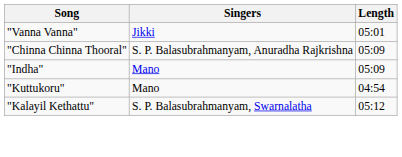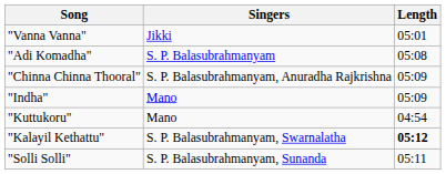 <table class="wikitable">
 <tr>
 <th>Song</th>
 <th>Singers</th>
 <th>Length</th>
 </tr>
 <tr>
 <td>"Vanna Vanna"</td>
 <td><a href='#'>Jikki</a></td>
 <td>05:01</td>
+</tr>
+<tr>
+<td>"Adi Komadha"</td>
+<td><a href='#'>S. P. Balasubrahmanyam</a></td>
+<td>05:08</td>
 </tr>
 <tr>
 <td>"Chinna Chinna Thooral"</td>
 <td>S. P. Balasubrahmanyam, Anuradha Rajkrishna</td>
 <td>05:09</td>
 </tr>
 <tr>
 <td>"Indha"</td>
 <td><a href='#'>Mano</a></td>
 <td>05:09</td>
 </tr>
 <tr>
 <td>"Kuttukoru"</td>
 <td>Mano</td>
 <td>04:54</td>
 </tr>
 <tr>
 <td>"Kalayil Kethattu"</td>
 <td>S. P. Balasubrahmanyam, <a href='#'>Swarnalatha</a></td>
-<td>05:12</td>
+<td><strong>05:12</strong></td>
+</tr>
+<tr>
+<td>"Solli Solli"</td>
+<td>S. P. Balasubrahmanyam, <a href='#'>Sunanda</a></td>
+<td>05:11</td>
 </tr>
 </table>
